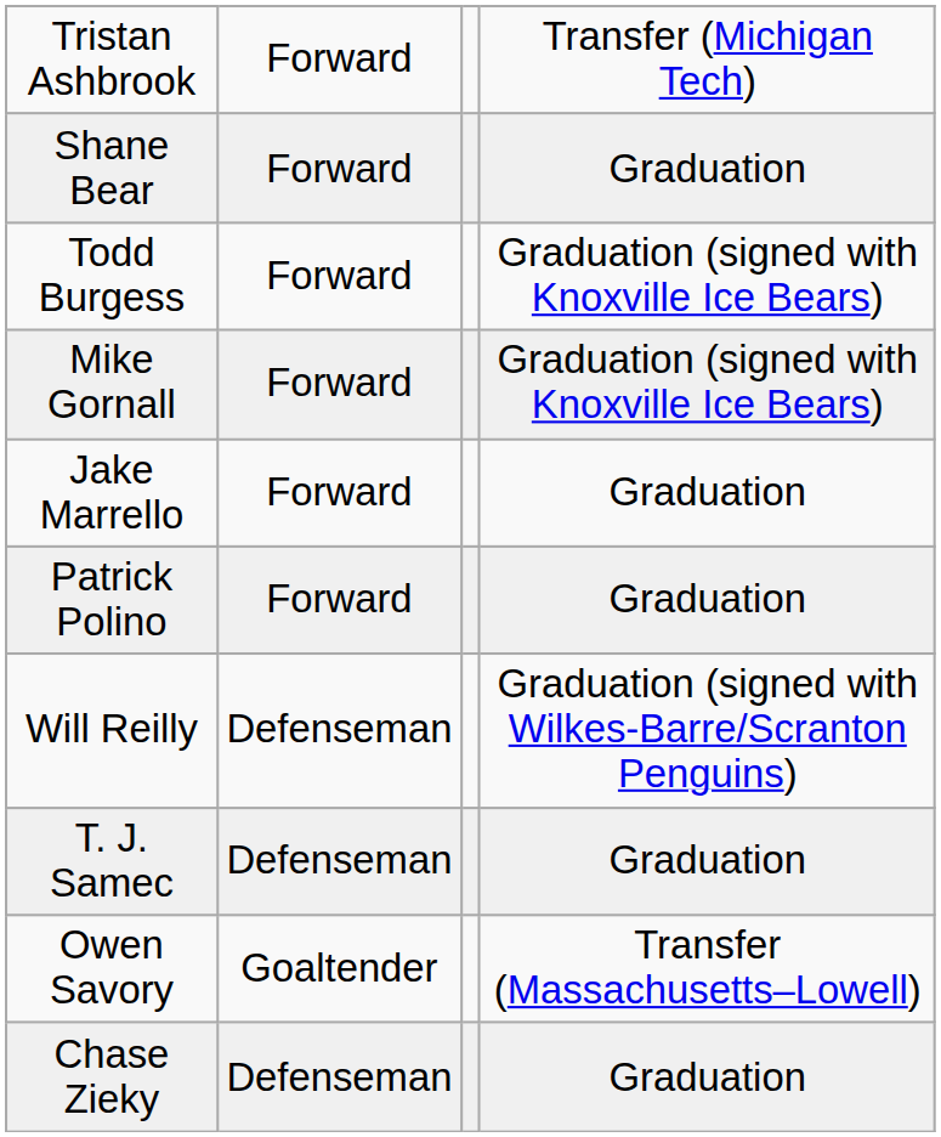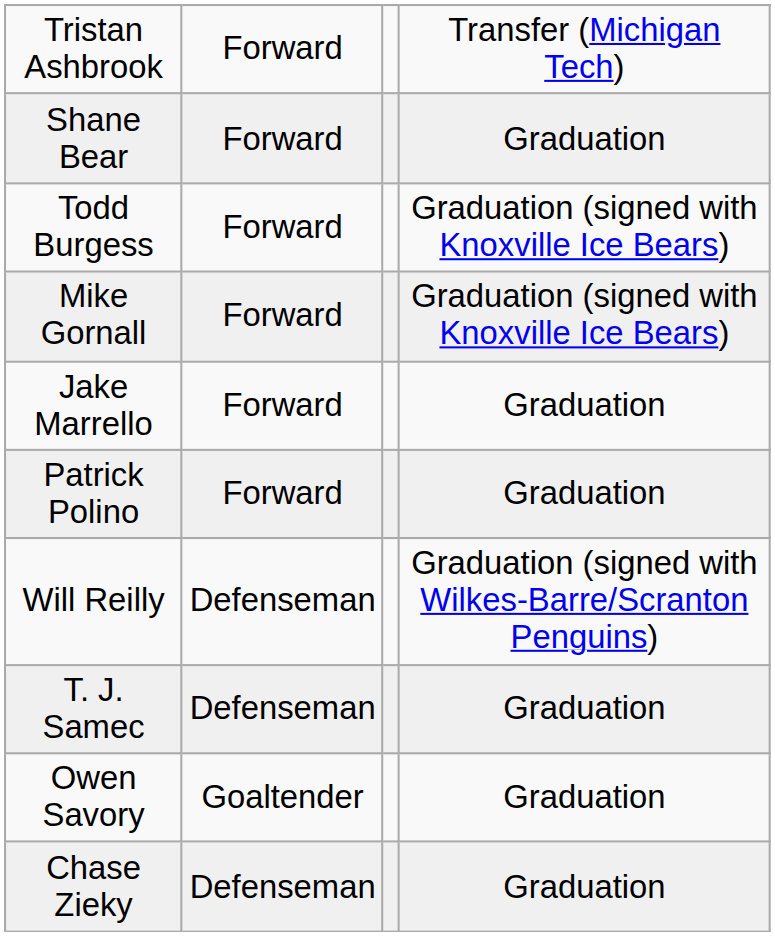 <table class="wikitable" width="60%">
 <tr align="center" bgcolor="">
 <td>Tristan Ashbrook</td>
 <td>Forward</td>
 <td></td>
 <td>Transfer (<a href='#'>Michigan Tech</a>)</td>
 </tr>
 <tr align="center" bgcolor="f0f0f0">
 <td>Shane Bear</td>
 <td>Forward</td>
 <td></td>
 <td>Graduation</td>
 </tr>
 <tr align="center" bgcolor="">
 <td>Todd Burgess</td>
 <td>Forward</td>
 <td></td>
 <td>Graduation (signed with <a href='#'>Knoxville Ice Bears</a>)</td>
 </tr>
 <tr align="center" bgcolor="f0f0f0">
 <td>Mike Gornall</td>
 <td>Forward</td>
 <td></td>
 <td>Graduation (signed with <a href='#'>Knoxville Ice Bears</a>)</td>
 </tr>
 <tr align="center" bgcolor="">
 <td>Jake Marrello</td>
 <td>Forward</td>
 <td></td>
 <td>Graduation</td>
 </tr>
 <tr align="center" bgcolor="f0f0f0">
 <td>Patrick Polino</td>
 <td>Forward</td>
 <td></td>
 <td>Graduation</td>
 </tr>
 <tr align="center" bgcolor="">
 <td>Will Reilly</td>
 <td>Defenseman</td>
 <td></td>
 <td>Graduation (signed with <a href='#'>Wilkes-Barre/Scranton Penguins</a>)</td>
 </tr>
 <tr align="center" bgcolor="f0f0f0">
 <td>T. J. Samec</td>
 <td>Defenseman</td>
 <td></td>
 <td>Graduation</td>
 </tr>
 <tr align="center" bgcolor="">
 <td>Owen Savory</td>
 <td>Goaltender</td>
 <td></td>
-<td>Transfer (<a href='#'>Massachusetts–Lowell</a>)</td>
+<td>Graduation</td>
 </tr>
 <tr align="center" bgcolor="f0f0f0">
 <td>Chase Zieky</td>
 <td>Defenseman</td>
 <td></td>
 <td>Graduation</td>
 </tr>
 </table>
